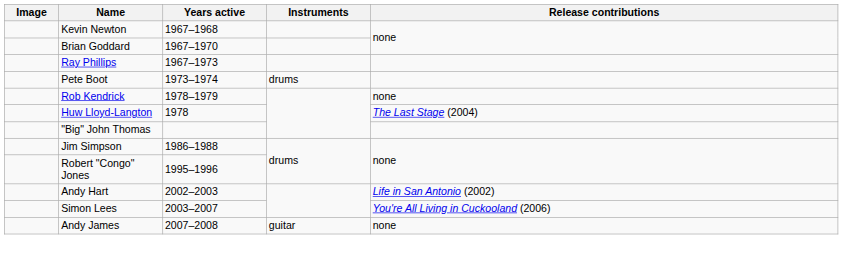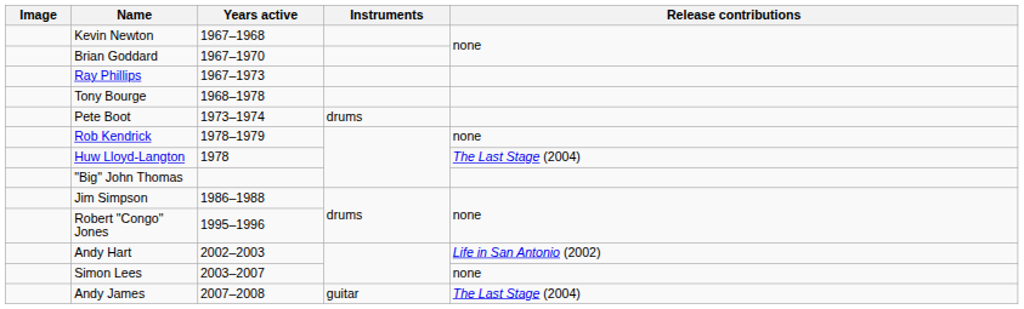 <table class="wikitable" border="1" width=100%>
 <tr>
 <th width="75">Image</th>
 <th width="150">Name</th>
 <th width="150">Years active</th>
 <th width="150">Instruments</th>
 <th>Release contributions</th>
 </tr>
 <tr>
 <td></td>
 <td>Kevin Newton</td>
 <td>1967–1968</td>
 <td></td>
 <td rowspan="2">none</td>
 </tr>
 <tr>
 <td></td>
 <td>Brian Goddard</td>
 <td>1967–1970</td>
 <td></td>
 </tr>
 <tr>
 <td></td>
 <td><a href='#'>Ray Phillips</a></td>
 <td>1967–1973</td>
+<td></td>
+<td></td>
+</tr>
+<tr>
+<td></td>
+<td>Tony Bourge</td>
+<td>1968–1978</td>
 <td></td>
 <td></td>
 </tr>
 <tr>
 <td></td>
 <td>Pete Boot</td>
 <td>1973–1974 </td>
 <td>drums</td>
 <td></td>
 </tr>
 <tr>
 <td></td>
 <td><a href='#'>Rob Kendrick</a></td>
 <td>1978–1979</td>
 <td rowspan="3"></td>
 <td>none</td>
 </tr>
 <tr>
 <td></td>
 <td><a href='#'>Huw Lloyd-Langton</a></td>
 <td>1978 </td>
 <td><em><a href='#'>The Last Stage</a></em> (2004) </td>
 </tr>
 <tr>
 <td></td>
 <td>"Big" John Thomas</td>
 <td></td>
 <td></td>
 </tr>
 <tr>
 <td></td>
 <td>Jim Simpson</td>
 <td>1986–1988</td>
 <td rowspan="2">drums</td>
 <td rowspan="2">none</td>
 </tr>
 <tr>
 <td></td>
 <td>Robert "Congo" Jones</td>
 <td>1995–1996</td>
 </tr>
 <tr>
 <td></td>
 <td>Andy Hart</td>
 <td>2002–2003</td>
 <td rowspan="2"></td>
 <td><em><a href='#'>Life in San Antonio</a></em> (2002)</td>
 </tr>
 <tr>
 <td></td>
 <td>Simon Lees</td>
 <td>2003–2007</td>
-<td><em><a href='#'>You're All Living in Cuckooland</a></em> (2006)</td>
+<td>none</td>
 </tr>
 <tr>
 <td></td>
 <td>Andy James</td>
 <td>2007–2008</td>
 <td>guitar</td>
-<td>none</td>
+<td><em><a href='#'>The Last Stage</a></em> (2004) </td>
 </tr>
 </table>
